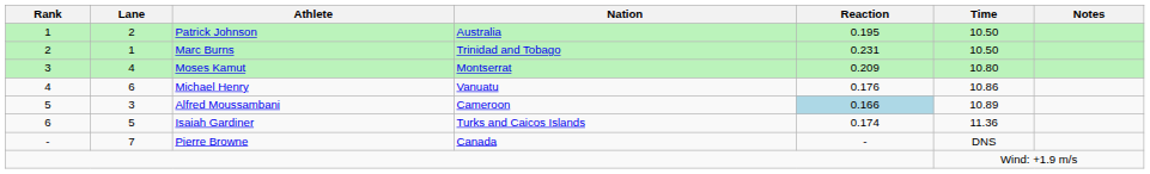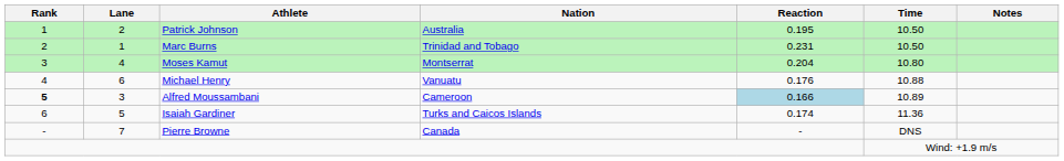 <table class="wikitable sortable" style="text-align:center;width: 80%">
 <tr>
 <th>Rank</th>
 <th>Lane</th>
 <th>Athlete</th>
 <th>Nation</th>
 <th>Reaction</th>
 <th>Time</th>
 <th>Notes</th>
 </tr>
 <tr bgcolor="#bbf3bb">
 <td>1</td>
 <td>2</td>
 <td align="left"><a href='#'>Patrick Johnson</a></td>
 <td align="left"> <a href='#'>Australia</a></td>
 <td>0.195</td>
 <td>10.50</td>
 <td></td>
 </tr>
 <tr bgcolor="#bbf3bb">
 <td>2</td>
 <td>1</td>
 <td align="left"><a href='#'>Marc Burns</a></td>
 <td align="left"> <a href='#'>Trinidad and Tobago</a></td>
 <td>0.231</td>
 <td>10.50</td>
 <td></td>
 </tr>
 <tr bgcolor="#bbf3bb">
 <td>3</td>
 <td>4</td>
 <td align="left"><a href='#'>Moses Kamut</a></td>
 <td align="left"> <a href='#'>Montserrat</a></td>
-<td>0.209</td>
+<td>0.204</td>
 <td>10.80</td>
 <td></td>
 </tr>
 <tr>
 <td>4</td>
 <td>6</td>
 <td align="left"><a href='#'>Michael Henry</a></td>
 <td align="left"> <a href='#'>Vanuatu</a></td>
 <td>0.176</td>
-<td>10.86</td>
+<td>10.88</td>
 <td></td>
 </tr>
 <tr>
-<td>5</td>
+<td><strong>5</strong></td>
 <td>3</td>
 <td align="left"><a href='#'>Alfred Moussambani</a></td>
 <td align="left"> <a href='#'>Cameroon</a></td>
 <td style="background: lightblue;">0.166</td>
 <td>10.89</td>
 <td></td>
 </tr>
 <tr>
 <td>6</td>
 <td>5</td>
 <td align="left"><a href='#'>Isaiah Gardiner</a></td>
 <td align="left"> <a href='#'>Turks and Caicos Islands</a></td>
 <td>0.174</td>
 <td>11.36</td>
 <td></td>
 </tr>
 <tr>
 <td>-</td>
 <td>7</td>
 <td align="left"><a href='#'>Pierre Browne</a></td>
 <td align="left"> <a href='#'>Canada</a></td>
 <td>-</td>
 <td>DNS</td>
 <td></td>
 </tr>
 <tr>
 <td colspan="5"></td>
 <td colspan="2">Wind: +1.9 m/s</td>
 </tr>
 </table>
